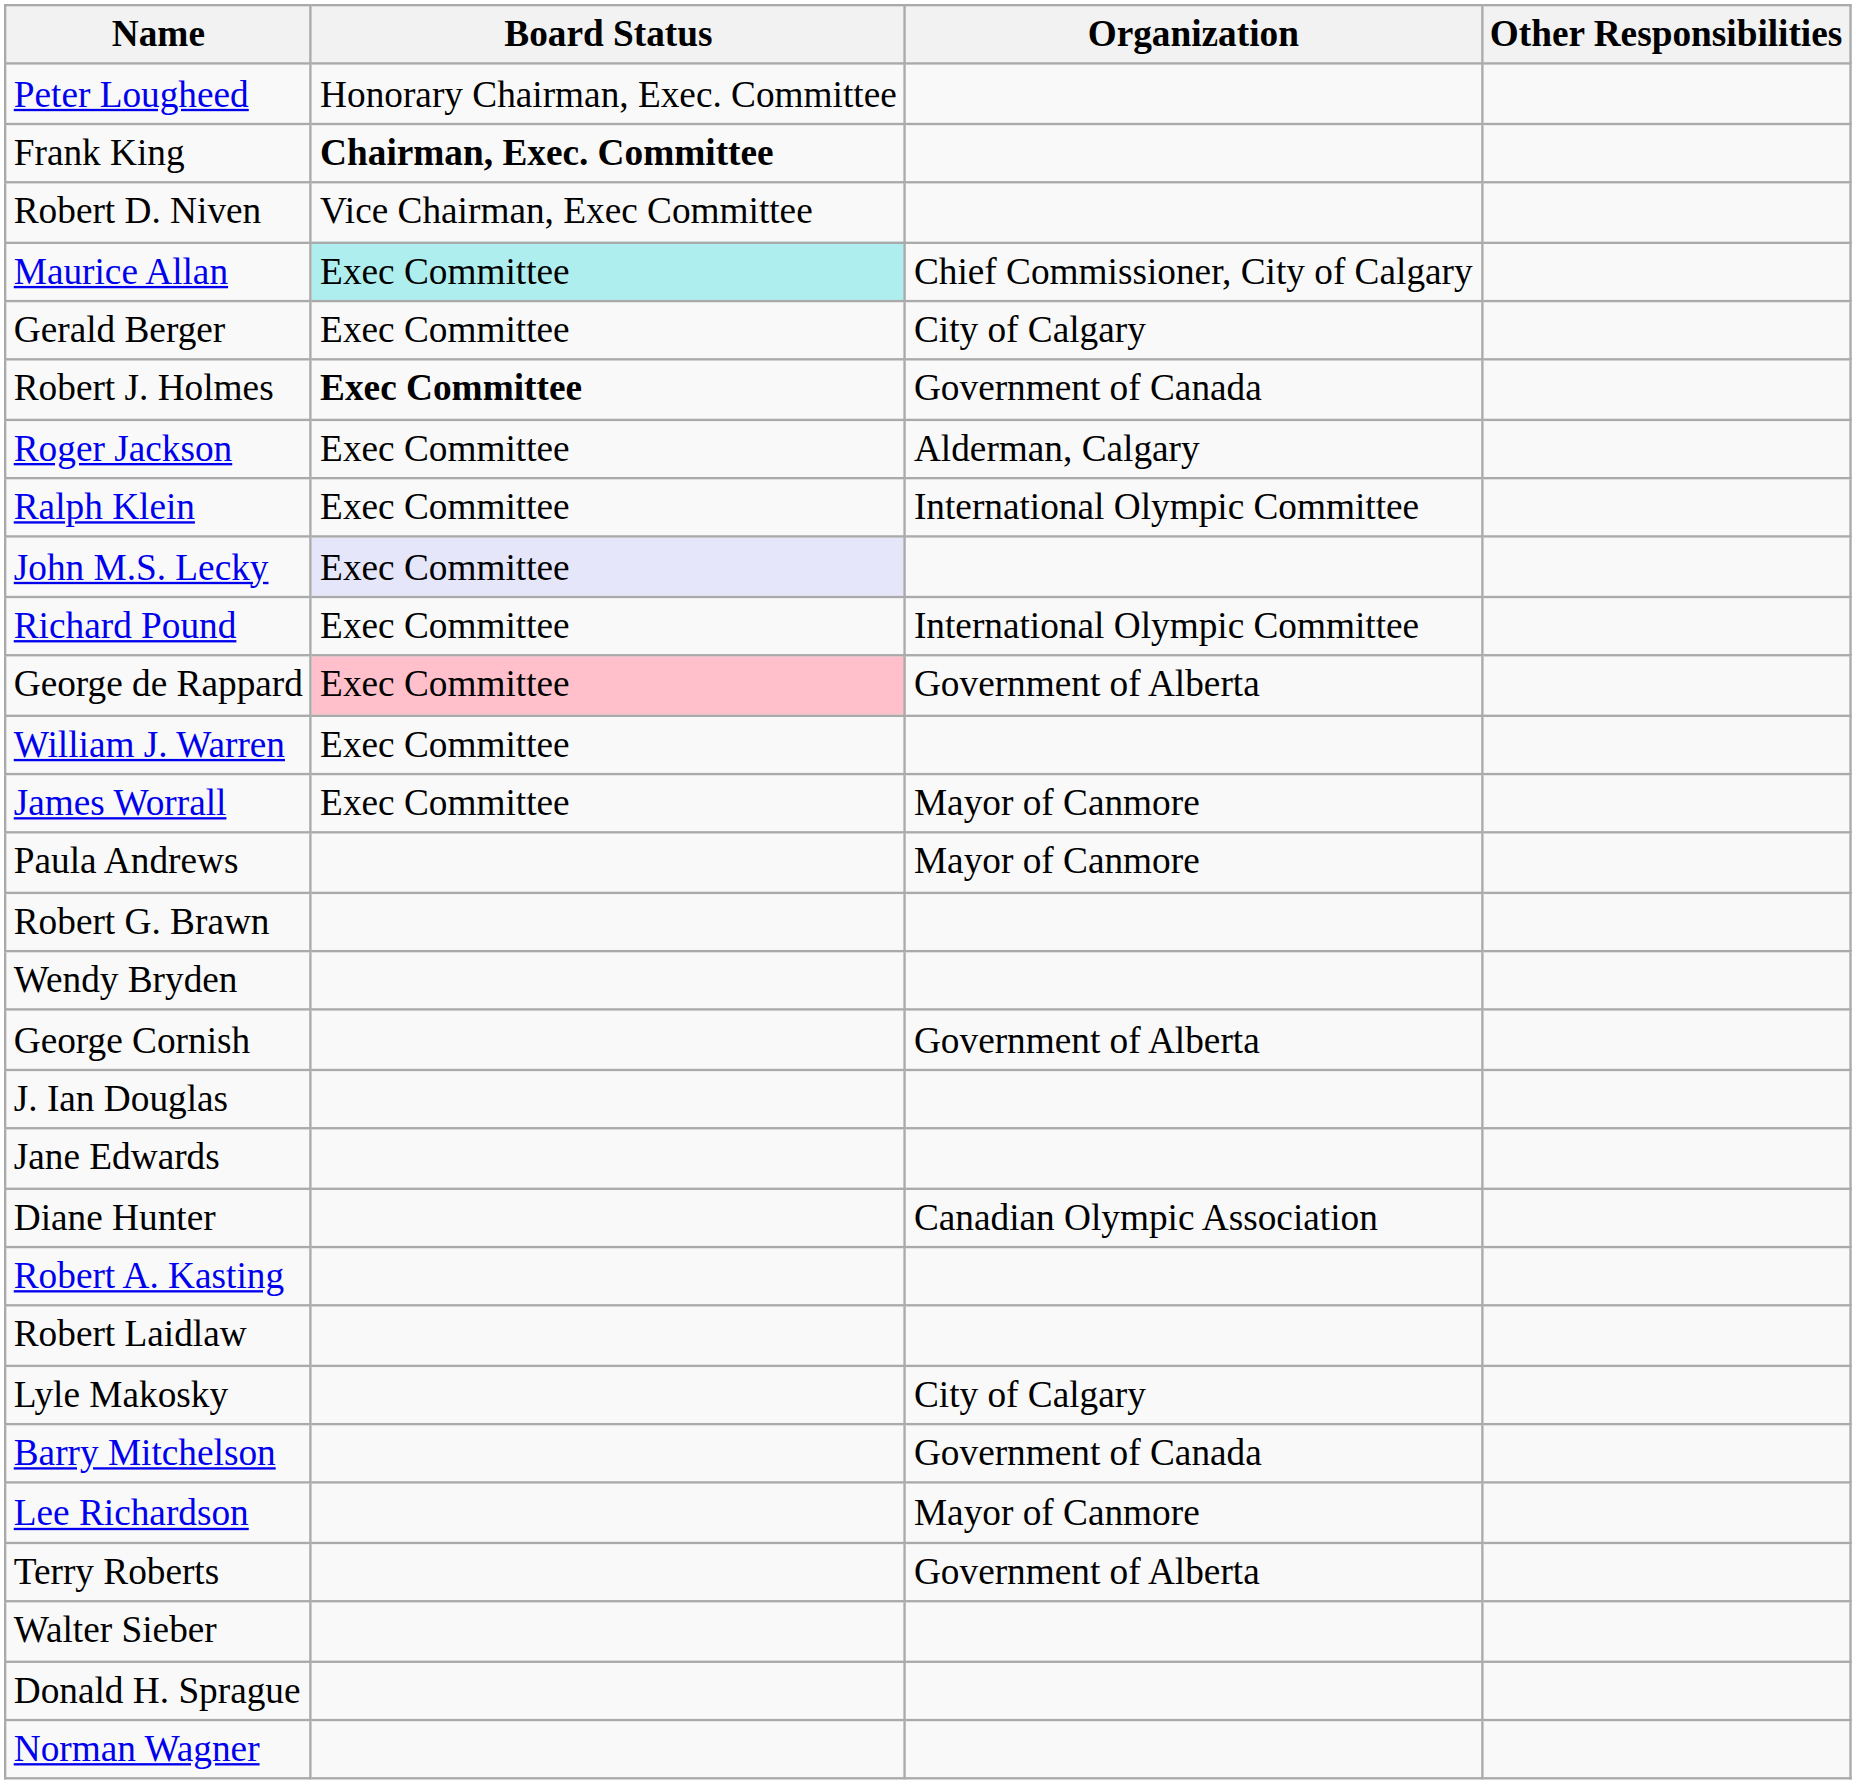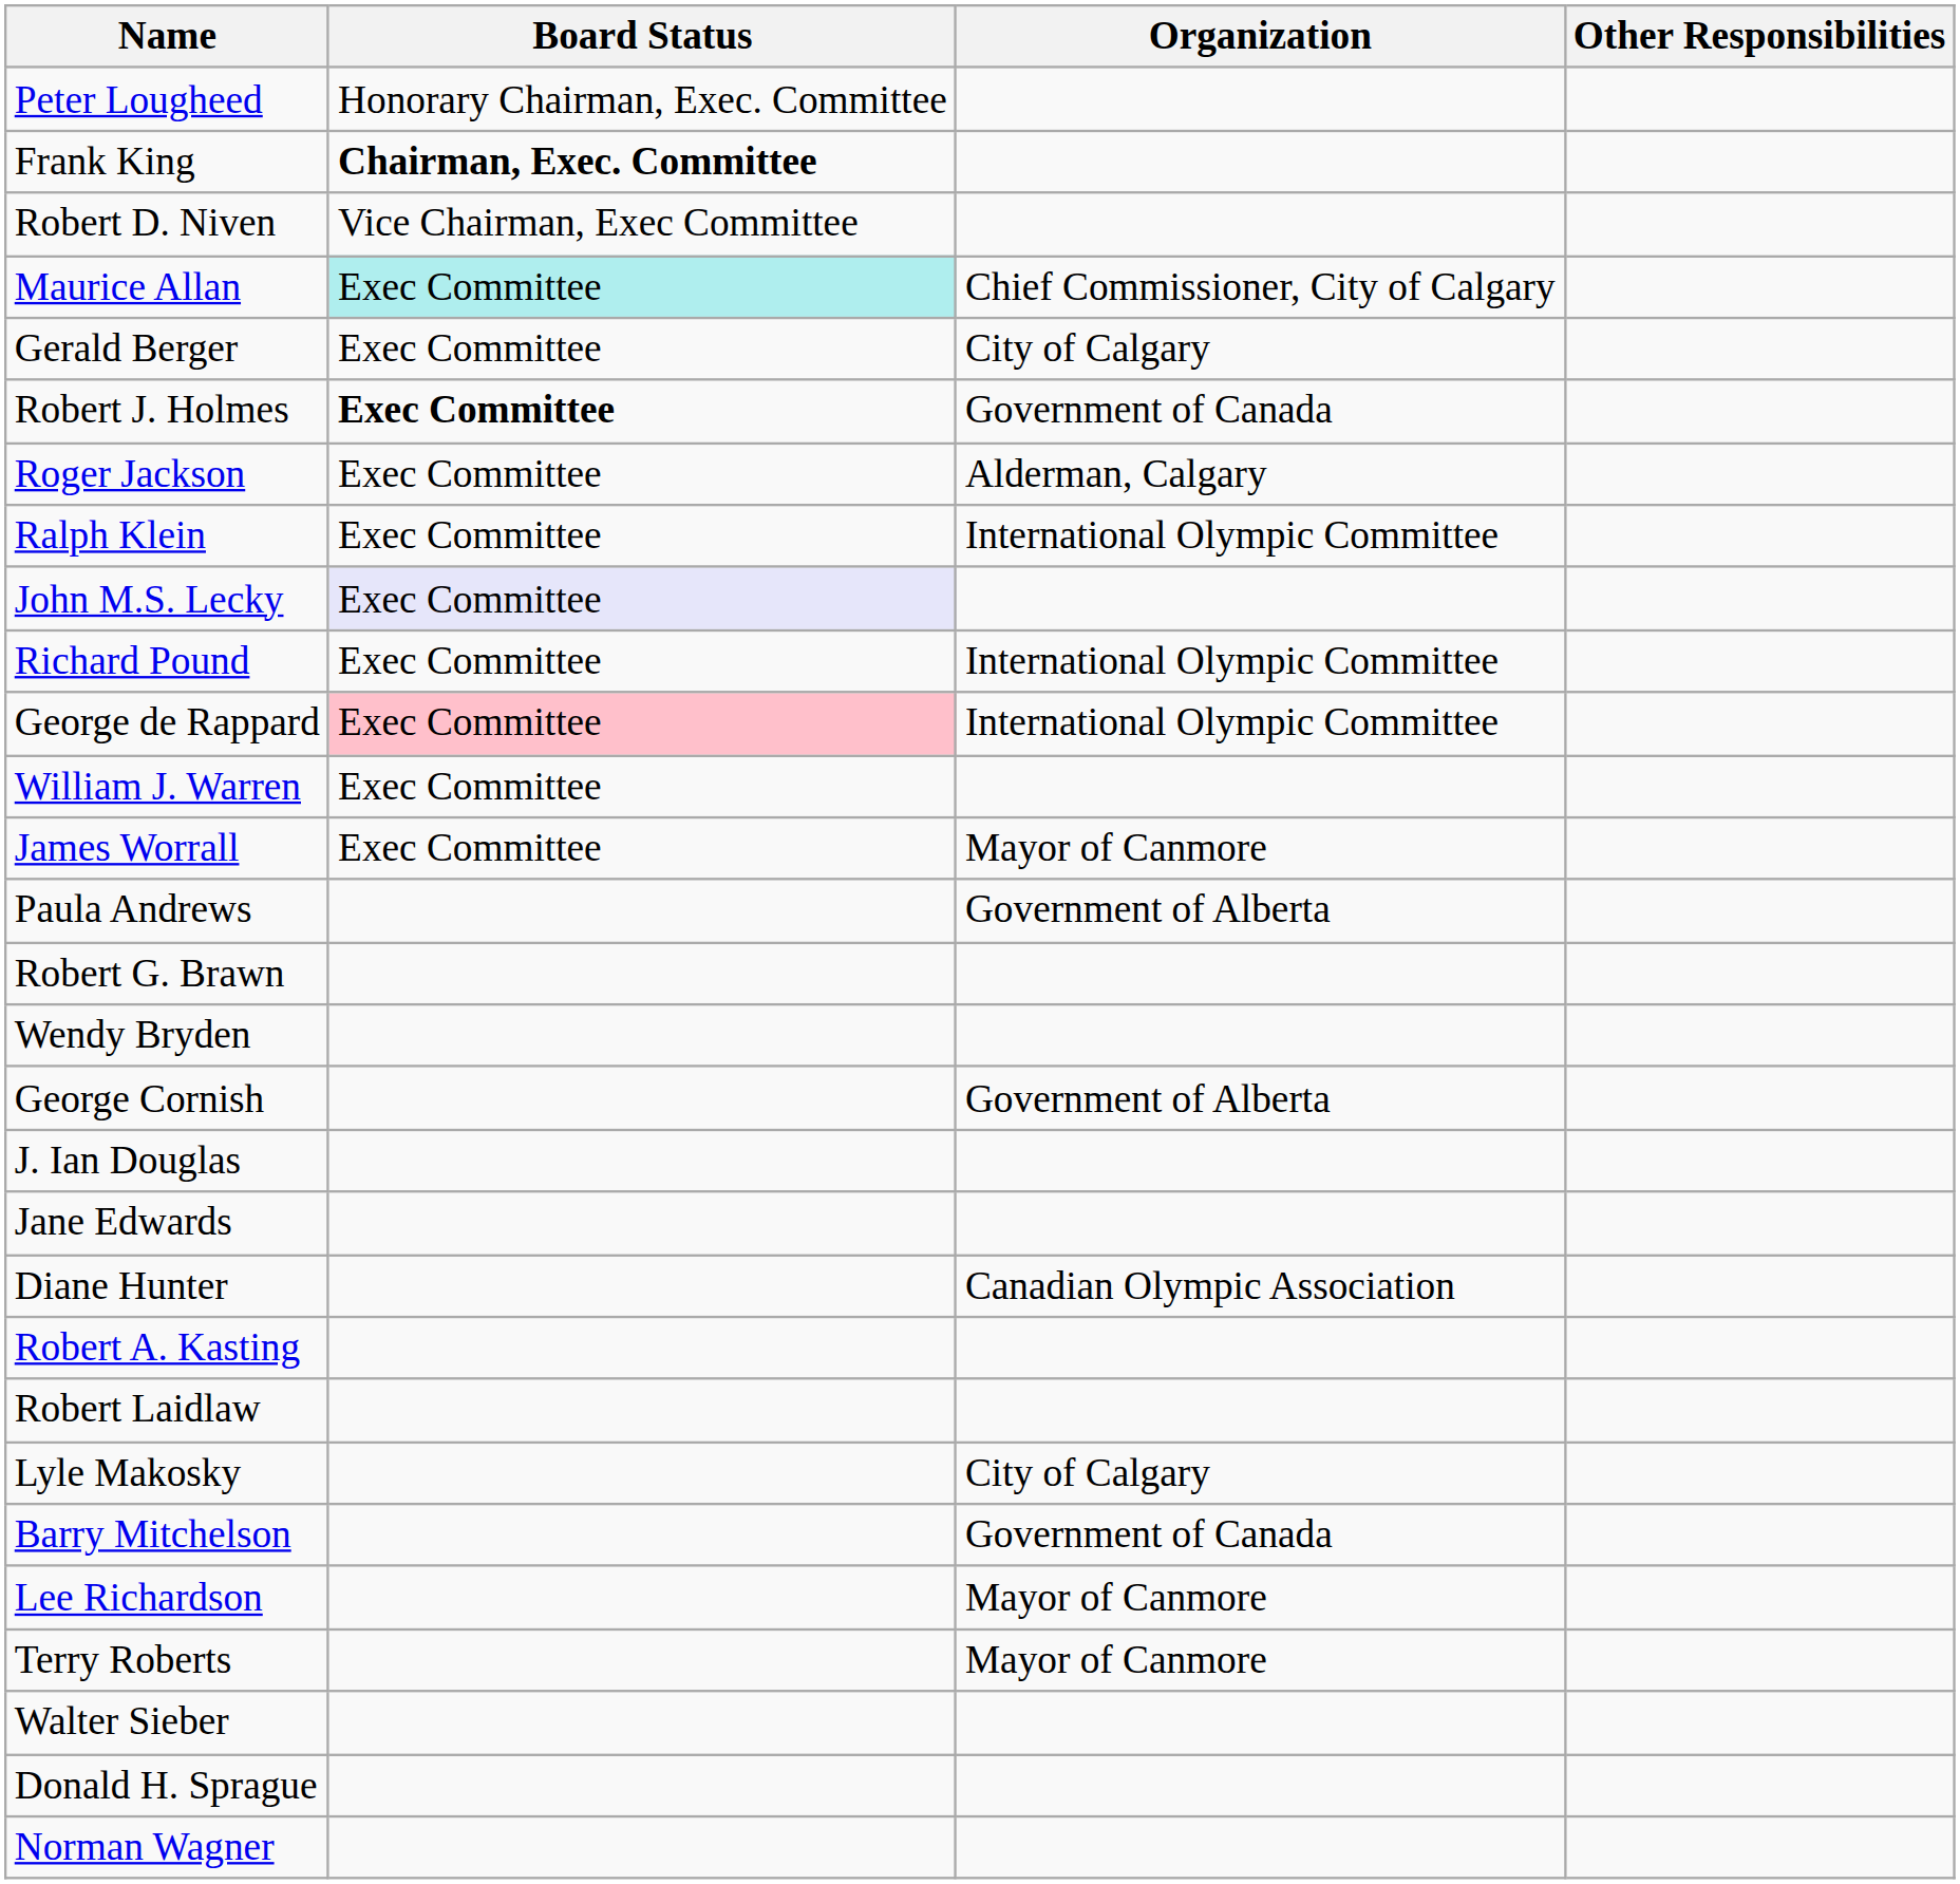 <table class="wikitable mw-collapsible mw-collapsed">
 <tr>
 <th>Name</th>
 <th>Board Status</th>
 <th>Organization</th>
 <th>Other Responsibilities</th>
 </tr>
 <tr>
 <td><a href='#'>Peter Lougheed</a></td>
 <td>Honorary Chairman, Exec. Committee</td>
 <td></td>
 <td></td>
 </tr>
 <tr>
 <td>Frank King</td>
 <td><strong>Chairman, Exec. Committee</strong></td>
 <td></td>
 <td></td>
 </tr>
 <tr>
 <td>Robert D. Niven</td>
 <td>Vice Chairman, Exec Committee</td>
 <td></td>
 <td></td>
 </tr>
 <tr>
 <td><a href='#'>Maurice Allan</a></td>
 <td style="background: paleturquoise;">Exec Committee</td>
 <td>Chief Commissioner, City of Calgary</td>
 <td></td>
 </tr>
 <tr>
 <td>Gerald Berger</td>
 <td>Exec Committee</td>
 <td>City of Calgary</td>
 <td></td>
 </tr>
 <tr>
 <td>Robert J. Holmes</td>
 <td><strong>Exec Committee</strong></td>
 <td>Government of Canada</td>
 <td></td>
 </tr>
 <tr>
 <td><a href='#'>Roger Jackson</a></td>
 <td>Exec Committee</td>
 <td>Alderman, Calgary</td>
 <td></td>
 </tr>
 <tr>
 <td><a href='#'>Ralph Klein</a></td>
 <td>Exec Committee</td>
 <td>International Olympic Committee</td>
 <td></td>
 </tr>
 <tr>
 <td><a href='#'>John M.S. Lecky</a></td>
 <td style="background: lavender;">Exec Committee</td>
 <td></td>
 <td></td>
 </tr>
 <tr>
 <td><a href='#'>Richard Pound</a></td>
 <td>Exec Committee</td>
 <td>International Olympic Committee</td>
 <td></td>
 </tr>
 <tr>
 <td>George de Rappard</td>
 <td style="background: pink;">Exec Committee</td>
-<td>Government of Alberta</td>
+<td>International Olympic Committee</td>
 <td></td>
 </tr>
 <tr>
 <td><a href='#'>William J. Warren</a></td>
 <td>Exec Committee</td>
 <td></td>
 <td></td>
 </tr>
 <tr>
 <td><a href='#'>James Worrall</a></td>
 <td>Exec Committee</td>
 <td>Mayor of Canmore</td>
 <td></td>
 </tr>
 <tr>
 <td>Paula Andrews</td>
 <td></td>
-<td>Mayor of Canmore</td>
+<td>Government of Alberta</td>
 <td></td>
 </tr>
 <tr>
 <td>Robert G. Brawn</td>
 <td></td>
 <td></td>
 <td></td>
 </tr>
 <tr>
 <td>Wendy Bryden</td>
 <td></td>
 <td></td>
 <td></td>
 </tr>
 <tr>
 <td>George Cornish</td>
 <td></td>
 <td>Government of Alberta</td>
 <td></td>
 </tr>
 <tr>
 <td>J. Ian Douglas</td>
 <td></td>
 <td></td>
 <td></td>
 </tr>
 <tr>
 <td>Jane Edwards</td>
 <td></td>
 <td></td>
 <td></td>
 </tr>
 <tr>
 <td>Diane Hunter</td>
 <td></td>
 <td>Canadian Olympic Association</td>
 <td></td>
 </tr>
 <tr>
 <td><a href='#'>Robert A. Kasting</a></td>
 <td></td>
 <td></td>
 <td></td>
 </tr>
 <tr>
 <td>Robert Laidlaw</td>
 <td></td>
 <td></td>
 <td></td>
 </tr>
 <tr>
 <td>Lyle Makosky</td>
 <td></td>
 <td>City of Calgary</td>
 <td></td>
 </tr>
 <tr>
 <td><a href='#'>Barry Mitchelson</a></td>
 <td></td>
 <td>Government of Canada</td>
 <td></td>
 </tr>
 <tr>
 <td><a href='#'>Lee Richardson</a></td>
 <td></td>
 <td>Mayor of Canmore</td>
 <td></td>
 </tr>
 <tr>
 <td>Terry Roberts</td>
 <td></td>
-<td>Government of Alberta</td>
+<td>Mayor of Canmore</td>
 <td></td>
 </tr>
 <tr>
 <td>Walter Sieber</td>
 <td></td>
 <td></td>
 <td></td>
 </tr>
 <tr>
 <td>Donald H. Sprague</td>
 <td></td>
 <td></td>
 <td></td>
 </tr>
 <tr>
 <td><a href='#'>Norman Wagner</a></td>
 <td></td>
 <td></td>
 <td></td>
 </tr>
 </table>
